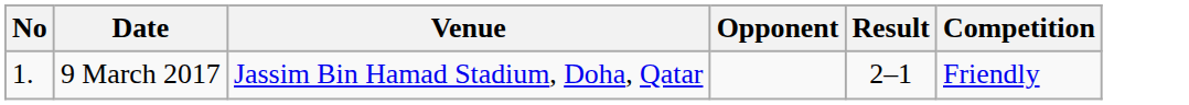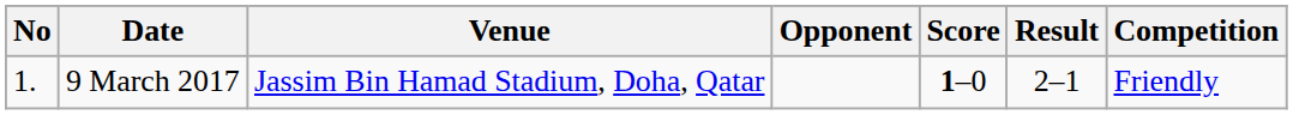 <table class="wikitable" style="font-size:85%;">
 <tr>
 <th>No</th>
 <th>Date</th>
 <th>Venue</th>
 <th>Opponent</th>
+<th>Score</th>
 <th>Result</th>
 <th>Competition</th>
 </tr>
 <tr>
 <td>1.</td>
 <td>9 March 2017</td>
 <td><a href='#'>Jassim Bin Hamad Stadium</a>, <a href='#'>Doha</a>, <a href='#'>Qatar</a></td>
 <td></td>
+<td align=center><strong>1</strong>–0</td>
 <td align=center>2–1</td>
 <td><a href='#'>Friendly</a></td>
 </tr>
 </table>
